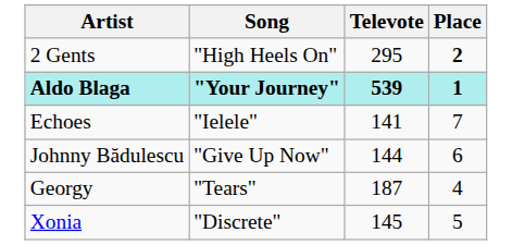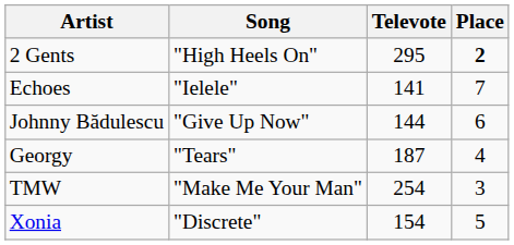 <table class="sortable wikitable" style="margin: 1em auto 1em auto; text-align:center;">
 <tr>
 <th>Artist</th>
 <th>Song</th>
 <th>Televote</th>
 <th>Place</th>
 </tr>
 <tr>
 <td align="left">2 Gents</td>
 <td align="left">"High Heels On"</td>
 <td>295</td>
 <td><strong>2</strong></td>
-</tr>
-<tr style="font-weight:bold; background:paleturquoise;">
-<td align="left">Aldo Blaga</td>
-<td align="left">"Your Journey"</td>
-<td>539</td>
-<td>1</td>
 </tr>
 <tr>
 <td align="left">Echoes</td>
 <td align="left">"Ielele"</td>
 <td>141</td>
 <td>7</td>
 </tr>
 <tr>
 <td align="left">Johnny Bădulescu</td>
 <td align="left">"Give Up Now"</td>
 <td>144</td>
 <td>6</td>
 </tr>
 <tr>
 <td align="left">Georgy</td>
 <td align="left">"Tears"</td>
 <td>187</td>
 <td>4</td>
 </tr>
 <tr>
+<td align="left">TMW</td>
+<td align="left">"Make Me Your Man"</td>
+<td>254</td>
+<td>3</td>
+</tr>
+<tr>
 <td align="left"><a href='#'>Xonia</a></td>
 <td align="left">"Discrete"</td>
-<td>145</td>
+<td>154</td>
 <td>5</td>
 </tr>
 </table>
